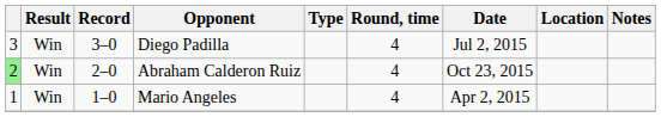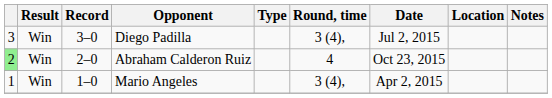 <table class="wikitable" style="text-align:center">
 <tr>
 <th></th>
 <th>Result</th>
 <th>Record</th>
 <th>Opponent</th>
 <th>Type</th>
 <th>Round, time</th>
 <th>Date</th>
 <th>Location</th>
 <th>Notes</th>
 </tr>
 <tr>
 <td>3</td>
 <td>Win</td>
 <td>3–0</td>
 <td style="text-align:left;"> Diego Padilla</td>
 <td></td>
-<td>4</td>
+<td>3 (4), </td>
 <td>Jul 2, 2015</td>
 <td style="text-align:left;"></td>
 <td></td>
 </tr>
 <tr>
 <td style="background: lightgreen;">2</td>
 <td>Win</td>
 <td>2–0</td>
 <td style="text-align:left;"> Abraham Calderon Ruiz</td>
 <td></td>
 <td>4</td>
 <td>Oct 23, 2015</td>
 <td style="text-align:left;"></td>
 <td></td>
 </tr>
 <tr>
 <td>1</td>
 <td>Win</td>
 <td>1–0</td>
 <td style="text-align:left;"> Mario Angeles</td>
 <td></td>
-<td>4</td>
+<td>3 (4), </td>
 <td>Apr 2, 2015</td>
 <td style="text-align:left;"></td>
 <td></td>
 </tr>
 <tr>
 </tr>
 </table>
